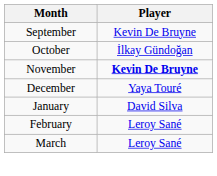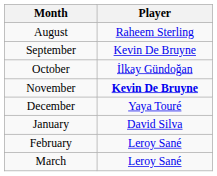 <table class="wikitable">
 <tr>
 <th style="width:120px;">Month</th>
 <th style="width:150px;">Player</th>
+</tr>
+<tr>
+<td style="text-align:center;">August</td>
+<td style="text-align:center;"> <a href='#'>Raheem Sterling</a></td>
 </tr>
 <tr>
 <td style="text-align:center;">September</td>
 <td style="text-align:center;"> <a href='#'>Kevin De Bruyne</a></td>
 </tr>
 <tr>
 <td style="text-align:center;">October</td>
 <td style="text-align:center;"> <a href='#'>İlkay Gündoğan</a></td>
 </tr>
 <tr>
 <td style="text-align:center;">November</td>
 <td style="text-align:center;"><strong> <a href='#'>Kevin De Bruyne</a></strong></td>
 </tr>
 <tr>
 <td style="text-align:center;">December</td>
 <td style="text-align:center;"> <a href='#'>Yaya Touré</a></td>
 </tr>
 <tr>
 <td style="text-align:center;">January</td>
 <td style="text-align:center;"> <a href='#'>David Silva</a></td>
 </tr>
 <tr>
 <td style="text-align:center;">February</td>
 <td style="text-align:center;"> <a href='#'>Leroy Sané</a></td>
 </tr>
 <tr>
 <td style="text-align:center;">March</td>
 <td style="text-align:center;"> <a href='#'>Leroy Sané</a></td>
 </tr>
 </table>
